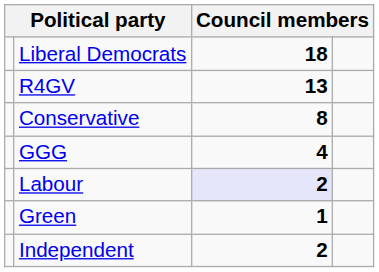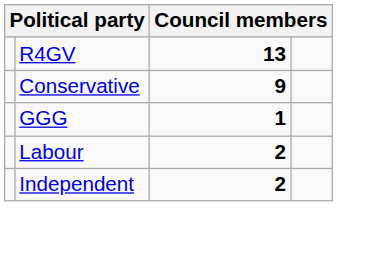 <table class="wikitable">
 <tr>
 <th colspan="2" rowspan="1">Political party</th>
 <th colspan="2">Council members</th>
-</tr>
-<tr>
-<td></td>
-<td><a href='#'>Liberal Democrats</a></td>
-<td style="text-align: right"><strong>18</strong></td>
-<td></td>
 </tr>
 <tr>
 <td></td>
 <td><a href='#'>R4GV</a></td>
 <td style="text-align: right"><strong>13</strong></td>
 <td></td>
 </tr>
 <tr>
 <td></td>
 <td><a href='#'>Conservative</a></td>
-<td style="text-align: right"><strong>8</strong></td>
+<td style="text-align: right"><strong>9</strong></td>
 <td></td>
 </tr>
 <tr>
 <td></td>
 <td><a href='#'>GGG</a></td>
-<td style="text-align: right"><strong>4</strong></td>
+<td style="text-align: right"><strong>1</strong></td>
 <td></td>
 </tr>
 <tr>
 <td></td>
 <td><a href='#'>Labour</a></td>
-<td style="background: lavender; text-align: right"><strong>2</strong></td>
-<td></td>
-</tr>
-<tr>
-<td></td>
-<td><a href='#'>Green</a></td>
-<td style="text-align: right"><strong>1</strong></td>
+<td style="text-align: right"><strong>2</strong></td>
 <td></td>
 </tr>
 <tr>
 <td></td>
 <td><a href='#'>Independent</a></td>
 <td style="text-align: right"><strong>2</strong></td>
 <td></td>
 </tr>
 </table>
